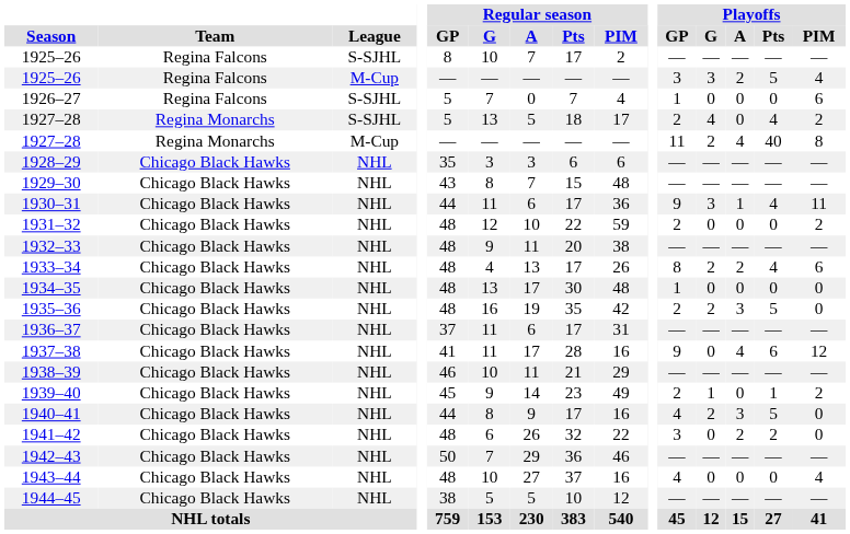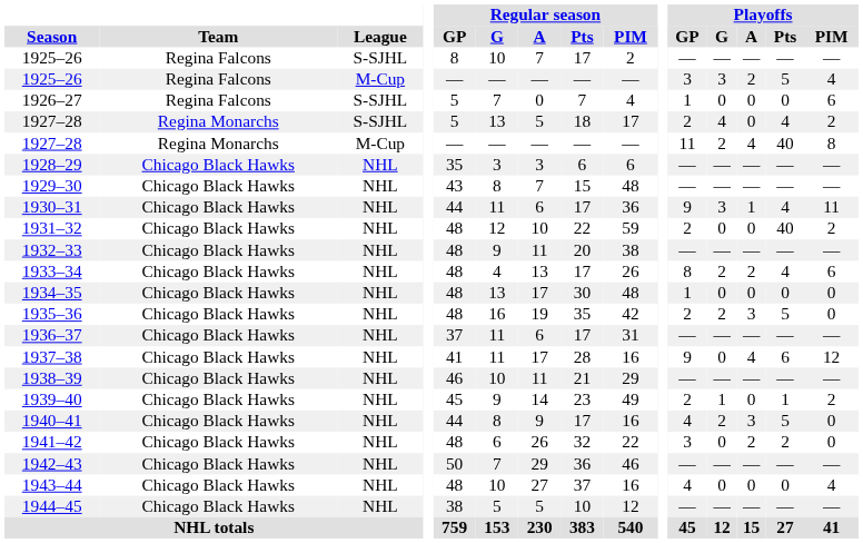 <table border="0" cellpadding="1" cellspacing="0" style="text-align:center; width:50em">
 <tr bgcolor="#e0e0e0">
 <th colspan="3" bgcolor="#ffffff"> </th>
 <th rowspan="99" bgcolor="#ffffff"> </th>
 <th colspan="5"><a href='#'>Regular season</a></th>
 <th rowspan="99" bgcolor="#ffffff"> </th>
 <th colspan="5"><a href='#'>Playoffs</a></th>
 </tr>
 <tr bgcolor="#e0e0e0">
 <th><a href='#'>Season</a></th>
 <th>Team</th>
 <th>League</th>
 <th>GP</th>
 <th><a href='#'>G</a></th>
 <th><a href='#'>A</a></th>
 <th><a href='#'>Pts</a></th>
 <th><a href='#'>PIM</a></th>
 <th>GP</th>
 <th>G</th>
 <th>A</th>
 <th>Pts</th>
 <th>PIM</th>
 </tr>
 <tr>
 <td>1925–26</td>
 <td>Regina Falcons</td>
 <td>S-SJHL</td>
 <td>8</td>
 <td>10</td>
 <td>7</td>
 <td>17</td>
 <td>2</td>
 <td>—</td>
 <td>—</td>
 <td>—</td>
 <td>—</td>
 <td>—</td>
 </tr>
 <tr bgcolor="#f0f0f0">
 <td><a href='#'>1925–26</a></td>
 <td>Regina Falcons</td>
 <td><a href='#'>M-Cup</a></td>
 <td>—</td>
 <td>—</td>
 <td>—</td>
 <td>—</td>
 <td>—</td>
 <td>3</td>
 <td>3</td>
 <td>2</td>
 <td>5</td>
 <td>4</td>
 </tr>
 <tr>
 <td>1926–27</td>
 <td>Regina Falcons</td>
 <td>S-SJHL</td>
 <td>5</td>
 <td>7</td>
 <td>0</td>
 <td>7</td>
 <td>4</td>
 <td>1</td>
 <td>0</td>
 <td>0</td>
 <td>0</td>
 <td>6</td>
 </tr>
 <tr bgcolor="#f0f0f0">
 <td>1927–28</td>
 <td><a href='#'>Regina Monarchs</a></td>
 <td>S-SJHL</td>
 <td>5</td>
 <td>13</td>
 <td>5</td>
 <td>18</td>
 <td>17</td>
 <td>2</td>
 <td>4</td>
 <td>0</td>
 <td>4</td>
 <td>2</td>
 </tr>
 <tr>
 <td><a href='#'>1927–28</a></td>
 <td>Regina Monarchs</td>
 <td>M-Cup</td>
 <td>—</td>
 <td>—</td>
 <td>—</td>
 <td>—</td>
 <td>—</td>
 <td>11</td>
 <td>2</td>
 <td>4</td>
 <td>40</td>
 <td>8</td>
 </tr>
 <tr bgcolor="#f0f0f0">
 <td><a href='#'>1928–29</a></td>
 <td><a href='#'>Chicago Black Hawks</a></td>
 <td><a href='#'>NHL</a></td>
 <td>35</td>
 <td>3</td>
 <td>3</td>
 <td>6</td>
 <td>6</td>
 <td>—</td>
 <td>—</td>
 <td>—</td>
 <td>—</td>
 <td>—</td>
 </tr>
 <tr>
 <td><a href='#'>1929–30</a></td>
 <td>Chicago Black Hawks</td>
 <td>NHL</td>
 <td>43</td>
 <td>8</td>
 <td>7</td>
 <td>15</td>
 <td>48</td>
 <td>—</td>
 <td>—</td>
 <td>—</td>
 <td>—</td>
 <td>—</td>
 </tr>
 <tr bgcolor="#f0f0f0">
 <td><a href='#'>1930–31</a></td>
 <td>Chicago Black Hawks</td>
 <td>NHL</td>
 <td>44</td>
 <td>11</td>
 <td>6</td>
 <td>17</td>
 <td>36</td>
 <td>9</td>
 <td>3</td>
 <td>1</td>
 <td>4</td>
 <td>11</td>
 </tr>
 <tr>
 <td><a href='#'>1931–32</a></td>
 <td>Chicago Black Hawks</td>
 <td>NHL</td>
 <td>48</td>
 <td>12</td>
 <td>10</td>
 <td>22</td>
 <td>59</td>
 <td>2</td>
 <td>0</td>
 <td>0</td>
-<td>0</td>
+<td>40</td>
 <td>2</td>
 </tr>
 <tr bgcolor="#f0f0f0">
 <td><a href='#'>1932–33</a></td>
 <td>Chicago Black Hawks</td>
 <td>NHL</td>
 <td>48</td>
 <td>9</td>
 <td>11</td>
 <td>20</td>
 <td>38</td>
 <td>—</td>
 <td>—</td>
 <td>—</td>
 <td>—</td>
 <td>—</td>
 </tr>
 <tr>
 <td><a href='#'>1933–34</a></td>
 <td>Chicago Black Hawks</td>
 <td>NHL</td>
 <td>48</td>
 <td>4</td>
 <td>13</td>
 <td>17</td>
 <td>26</td>
 <td>8</td>
 <td>2</td>
 <td>2</td>
 <td>4</td>
 <td>6</td>
 </tr>
 <tr bgcolor="#f0f0f0">
 <td><a href='#'>1934–35</a></td>
 <td>Chicago Black Hawks</td>
 <td>NHL</td>
 <td>48</td>
 <td>13</td>
 <td>17</td>
 <td>30</td>
 <td>48</td>
 <td>1</td>
 <td>0</td>
 <td>0</td>
 <td>0</td>
 <td>0</td>
 </tr>
 <tr>
 <td><a href='#'>1935–36</a></td>
 <td>Chicago Black Hawks</td>
 <td>NHL</td>
 <td>48</td>
 <td>16</td>
 <td>19</td>
 <td>35</td>
 <td>42</td>
 <td>2</td>
 <td>2</td>
 <td>3</td>
 <td>5</td>
 <td>0</td>
 </tr>
 <tr bgcolor="#f0f0f0">
 <td><a href='#'>1936–37</a></td>
 <td>Chicago Black Hawks</td>
 <td>NHL</td>
 <td>37</td>
 <td>11</td>
 <td>6</td>
 <td>17</td>
 <td>31</td>
 <td>—</td>
 <td>—</td>
 <td>—</td>
 <td>—</td>
 <td>—</td>
 </tr>
 <tr>
 <td><a href='#'>1937–38</a></td>
 <td>Chicago Black Hawks</td>
 <td>NHL</td>
 <td>41</td>
 <td>11</td>
 <td>17</td>
 <td>28</td>
 <td>16</td>
 <td>9</td>
 <td>0</td>
 <td>4</td>
 <td>6</td>
 <td>12</td>
 </tr>
 <tr bgcolor="#f0f0f0">
 <td><a href='#'>1938–39</a></td>
 <td>Chicago Black Hawks</td>
 <td>NHL</td>
 <td>46</td>
 <td>10</td>
 <td>11</td>
 <td>21</td>
 <td>29</td>
 <td>—</td>
 <td>—</td>
 <td>—</td>
 <td>—</td>
 <td>—</td>
 </tr>
 <tr>
 <td><a href='#'>1939–40</a></td>
 <td>Chicago Black Hawks</td>
 <td>NHL</td>
 <td>45</td>
 <td>9</td>
 <td>14</td>
 <td>23</td>
 <td>49</td>
 <td>2</td>
 <td>1</td>
 <td>0</td>
 <td>1</td>
 <td>2</td>
 </tr>
 <tr bgcolor="#f0f0f0">
 <td><a href='#'>1940–41</a></td>
 <td>Chicago Black Hawks</td>
 <td>NHL</td>
 <td>44</td>
 <td>8</td>
 <td>9</td>
 <td>17</td>
 <td>16</td>
 <td>4</td>
 <td>2</td>
 <td>3</td>
 <td>5</td>
 <td>0</td>
 </tr>
 <tr>
 <td><a href='#'>1941–42</a></td>
 <td>Chicago Black Hawks</td>
 <td>NHL</td>
 <td>48</td>
 <td>6</td>
 <td>26</td>
 <td>32</td>
 <td>22</td>
 <td>3</td>
 <td>0</td>
 <td>2</td>
 <td>2</td>
 <td>0</td>
 </tr>
 <tr bgcolor="#f0f0f0">
 <td><a href='#'>1942–43</a></td>
 <td>Chicago Black Hawks</td>
 <td>NHL</td>
 <td>50</td>
 <td>7</td>
 <td>29</td>
 <td>36</td>
 <td>46</td>
 <td>—</td>
 <td>—</td>
 <td>—</td>
 <td>—</td>
 <td>—</td>
 </tr>
 <tr>
 <td><a href='#'>1943–44</a></td>
 <td>Chicago Black Hawks</td>
 <td>NHL</td>
 <td>48</td>
 <td>10</td>
 <td>27</td>
 <td>37</td>
 <td>16</td>
 <td>4</td>
 <td>0</td>
 <td>0</td>
 <td>0</td>
 <td>4</td>
 </tr>
 <tr bgcolor="#f0f0f0">
 <td><a href='#'>1944–45</a></td>
 <td>Chicago Black Hawks</td>
 <td>NHL</td>
 <td>38</td>
 <td>5</td>
 <td>5</td>
 <td>10</td>
 <td>12</td>
 <td>—</td>
 <td>—</td>
 <td>—</td>
 <td>—</td>
 <td>—</td>
 </tr>
 <tr bgcolor="#e0e0e0">
 <th colspan="3">NHL totals</th>
 <th>759</th>
 <th>153</th>
 <th>230</th>
 <th>383</th>
 <th>540</th>
 <th>45</th>
 <th>12</th>
 <th>15</th>
 <th>27</th>
 <th>41</th>
 </tr>
 </table>
